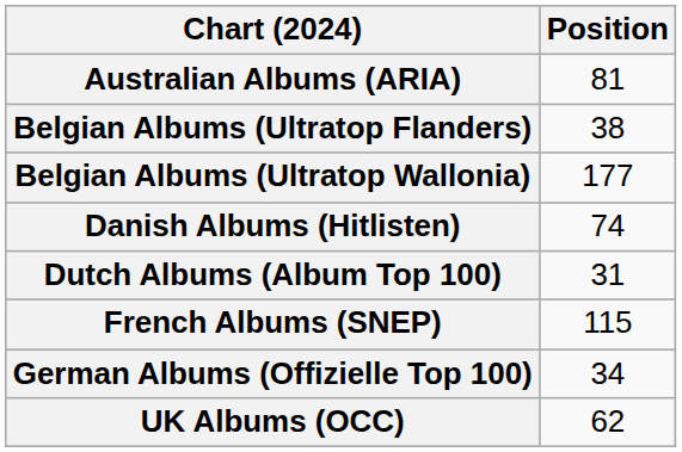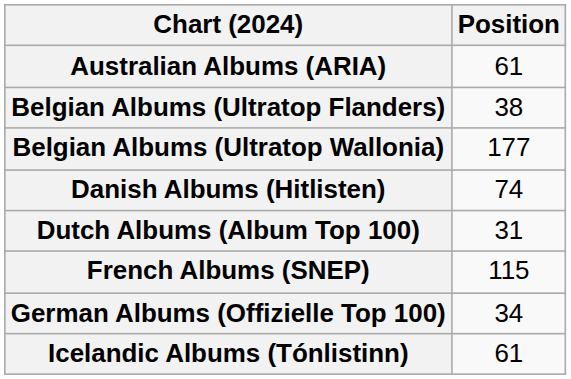 <table class="wikitable sortable plainrowheaders" style="text-align:center">
 <tr>
 <th scope="col">Chart (2024)</th>
 <th scope="col">Position</th>
 </tr>
 <tr>
 <th scope="row">Australian Albums (ARIA)</th>
-<td>81</td>
+<td>61</td>
 </tr>
 <tr>
 <th scope="row">Belgian Albums (Ultratop Flanders)</th>
 <td>38</td>
 </tr>
 <tr>
 <th scope="row">Belgian Albums (Ultratop Wallonia)</th>
 <td>177</td>
 </tr>
 <tr>
 <th scope="row">Danish Albums (Hitlisten)</th>
 <td>74</td>
 </tr>
 <tr>
 <th scope="row">Dutch Albums (Album Top 100)</th>
 <td>31</td>
 </tr>
 <tr>
 <th scope="row">French Albums (SNEP)</th>
 <td>115</td>
 </tr>
 <tr>
 <th scope="row">German Albums (Offizielle Top 100)</th>
 <td>34</td>
 </tr>
 <tr>
-<th scope="row">UK Albums (OCC)</th>
-<td>62</td>
+<th scope="row">Icelandic Albums (Tónlistinn)</th>
+<td>61</td>
 </tr>
 </table>
